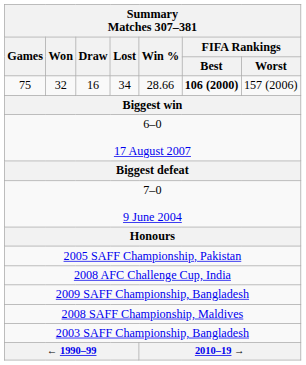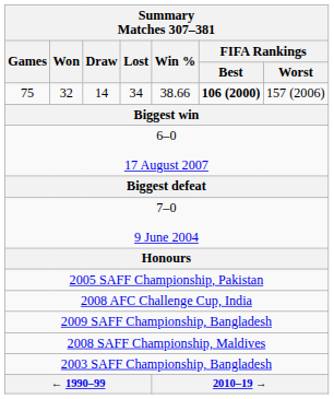 <table Class = "wikitable" style="text-align:center;">
 <tr>
 <th colspan=7>Summary <br> Matches 307–381</th>
 </tr>
 <tr>
 <th rowspan=2>Games</th>
 <th rowspan=2>Won</th>
 <th rowspan=2>Draw</th>
 <th rowspan=2>Lost</th>
 <th rowspan=2>Win %</th>
 <th colspan=2>FIFA Rankings</th>
 </tr>
 <tr>
 <th>Best</th>
 <th>Worst</th>
 </tr>
 <tr>
 <td>75</td>
 <td>32</td>
-<td>16</td>
+<td>14</td>
 <td>34</td>
-<td>28.66</td>
+<td>38.66</td>
 <td><strong>106 (2000)</strong></td>
 <td>157 (2006)</td>
 </tr>
 <tr>
 <th colspan=7>Biggest win</th>
 </tr>
 <tr>
 <td colspan=7> 6–0  <br><br><a href='#'>17 August 2007</a></td>
 </tr>
 <tr>
 <th colspan=7>Biggest defeat</th>
 </tr>
 <tr>
 <td colspan=7> 7–0  <br><br><a href='#'>9 June 2004</a></td>
 </tr>
 <tr>
 <th colspan=7>Honours</th>
 </tr>
 <tr>
 <td colspan=7> <a href='#'>2005 SAFF Championship, Pakistan</a></td>
 </tr>
 <tr>
 <td colspan=7> <a href='#'>2008 AFC Challenge Cup, India</a></td>
 </tr>
 <tr>
 <td colspan=7> <a href='#'>2009 SAFF Championship, Bangladesh</a></td>
 </tr>
 <tr>
 <td colspan=7> <a href='#'>2008 SAFF Championship, Maldives</a></td>
 </tr>
 <tr>
 <td colspan=7> <a href='#'>2003 SAFF Championship, Bangladesh</a></td>
 </tr>
 <tr>
 <th colspan=4 style="font-size: 86%;">← <a href='#'>1990–99</a></th>
 <th colspan=3 style="font-size: 86%;"><a href='#'>2010–19</a> →</th>
 </tr>
 </table>
